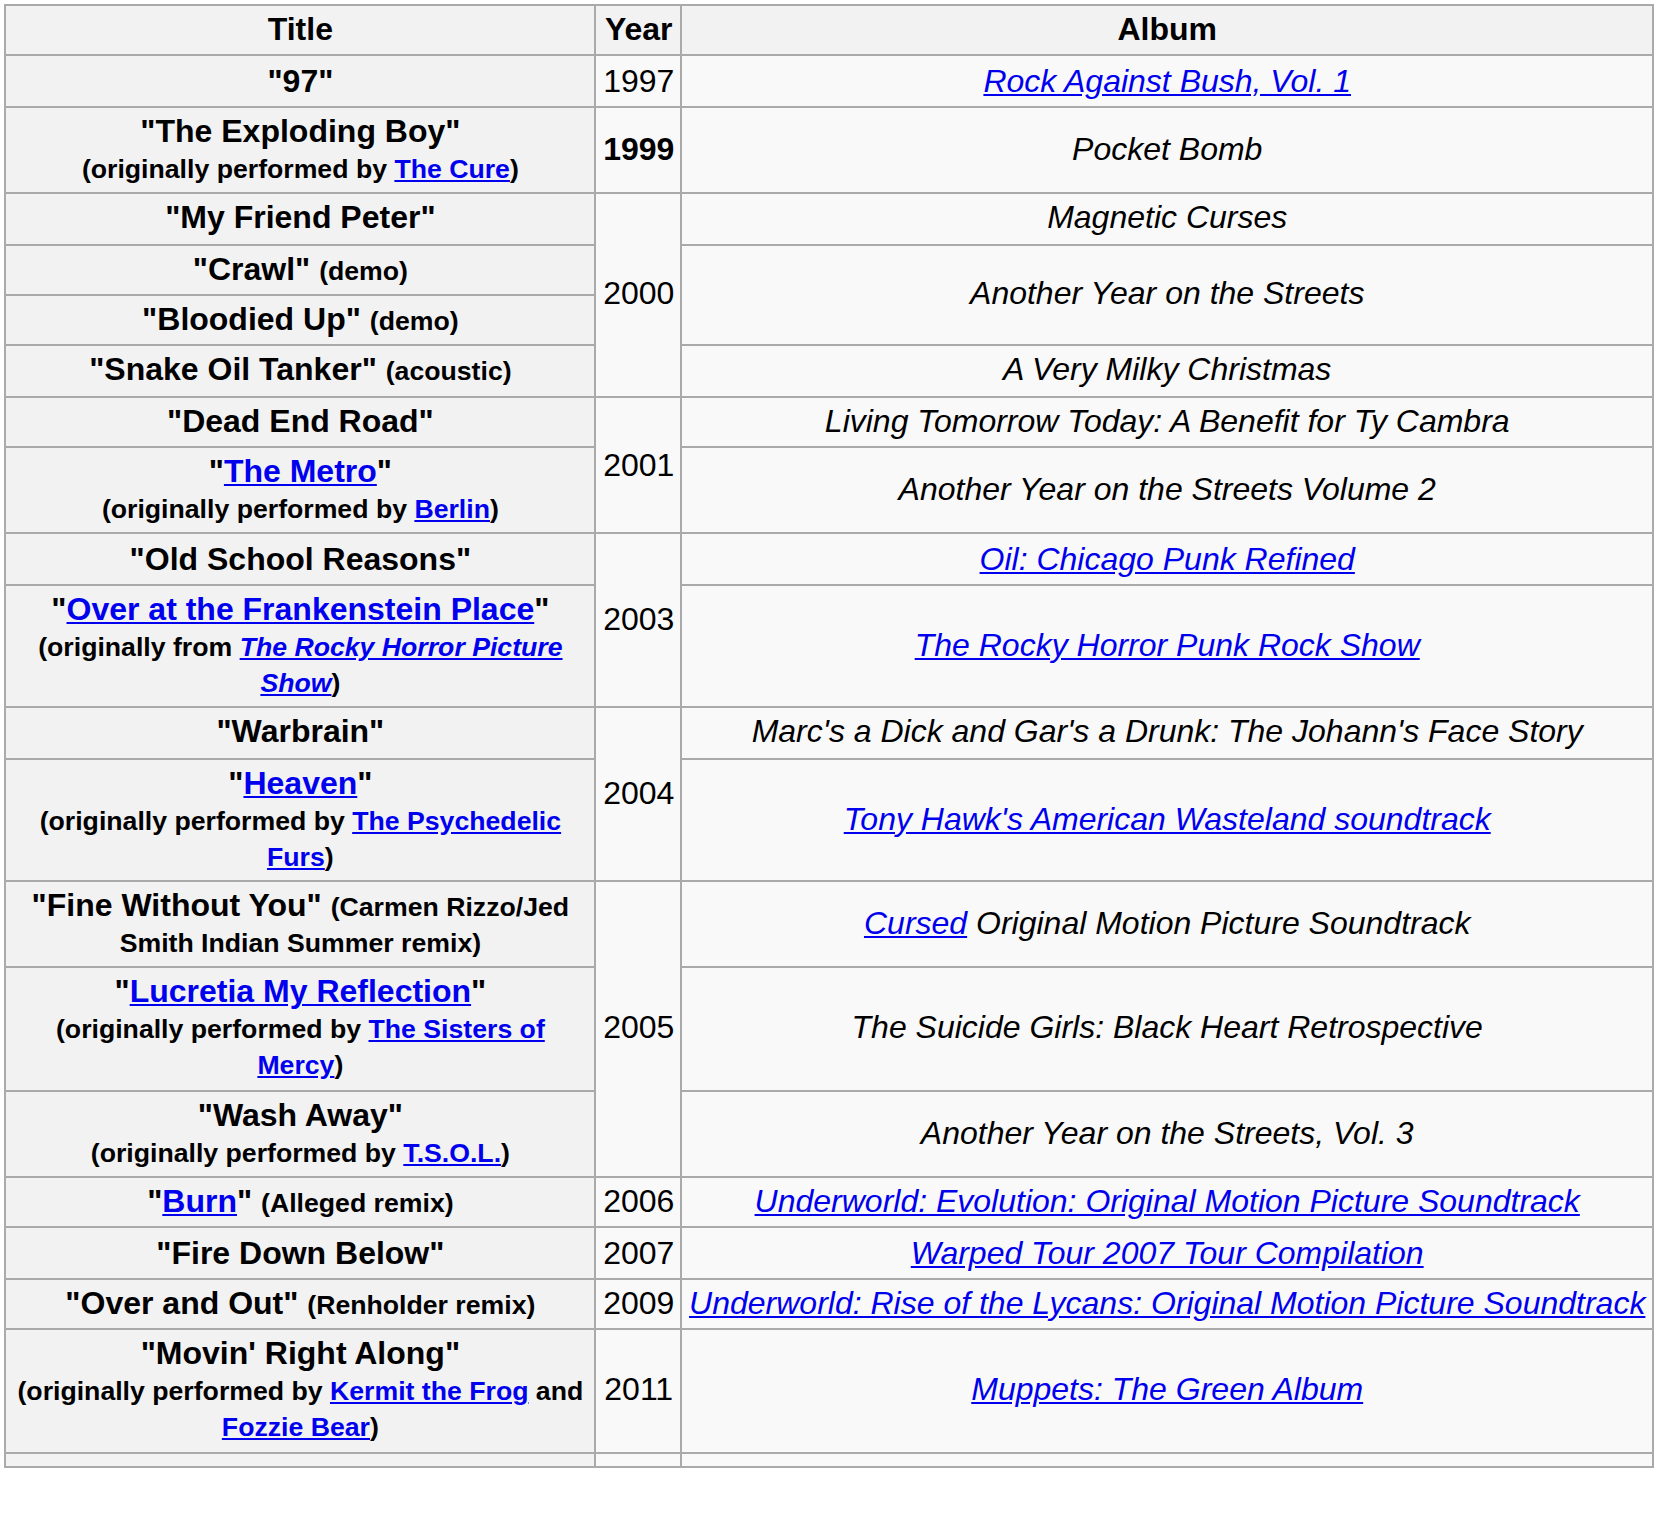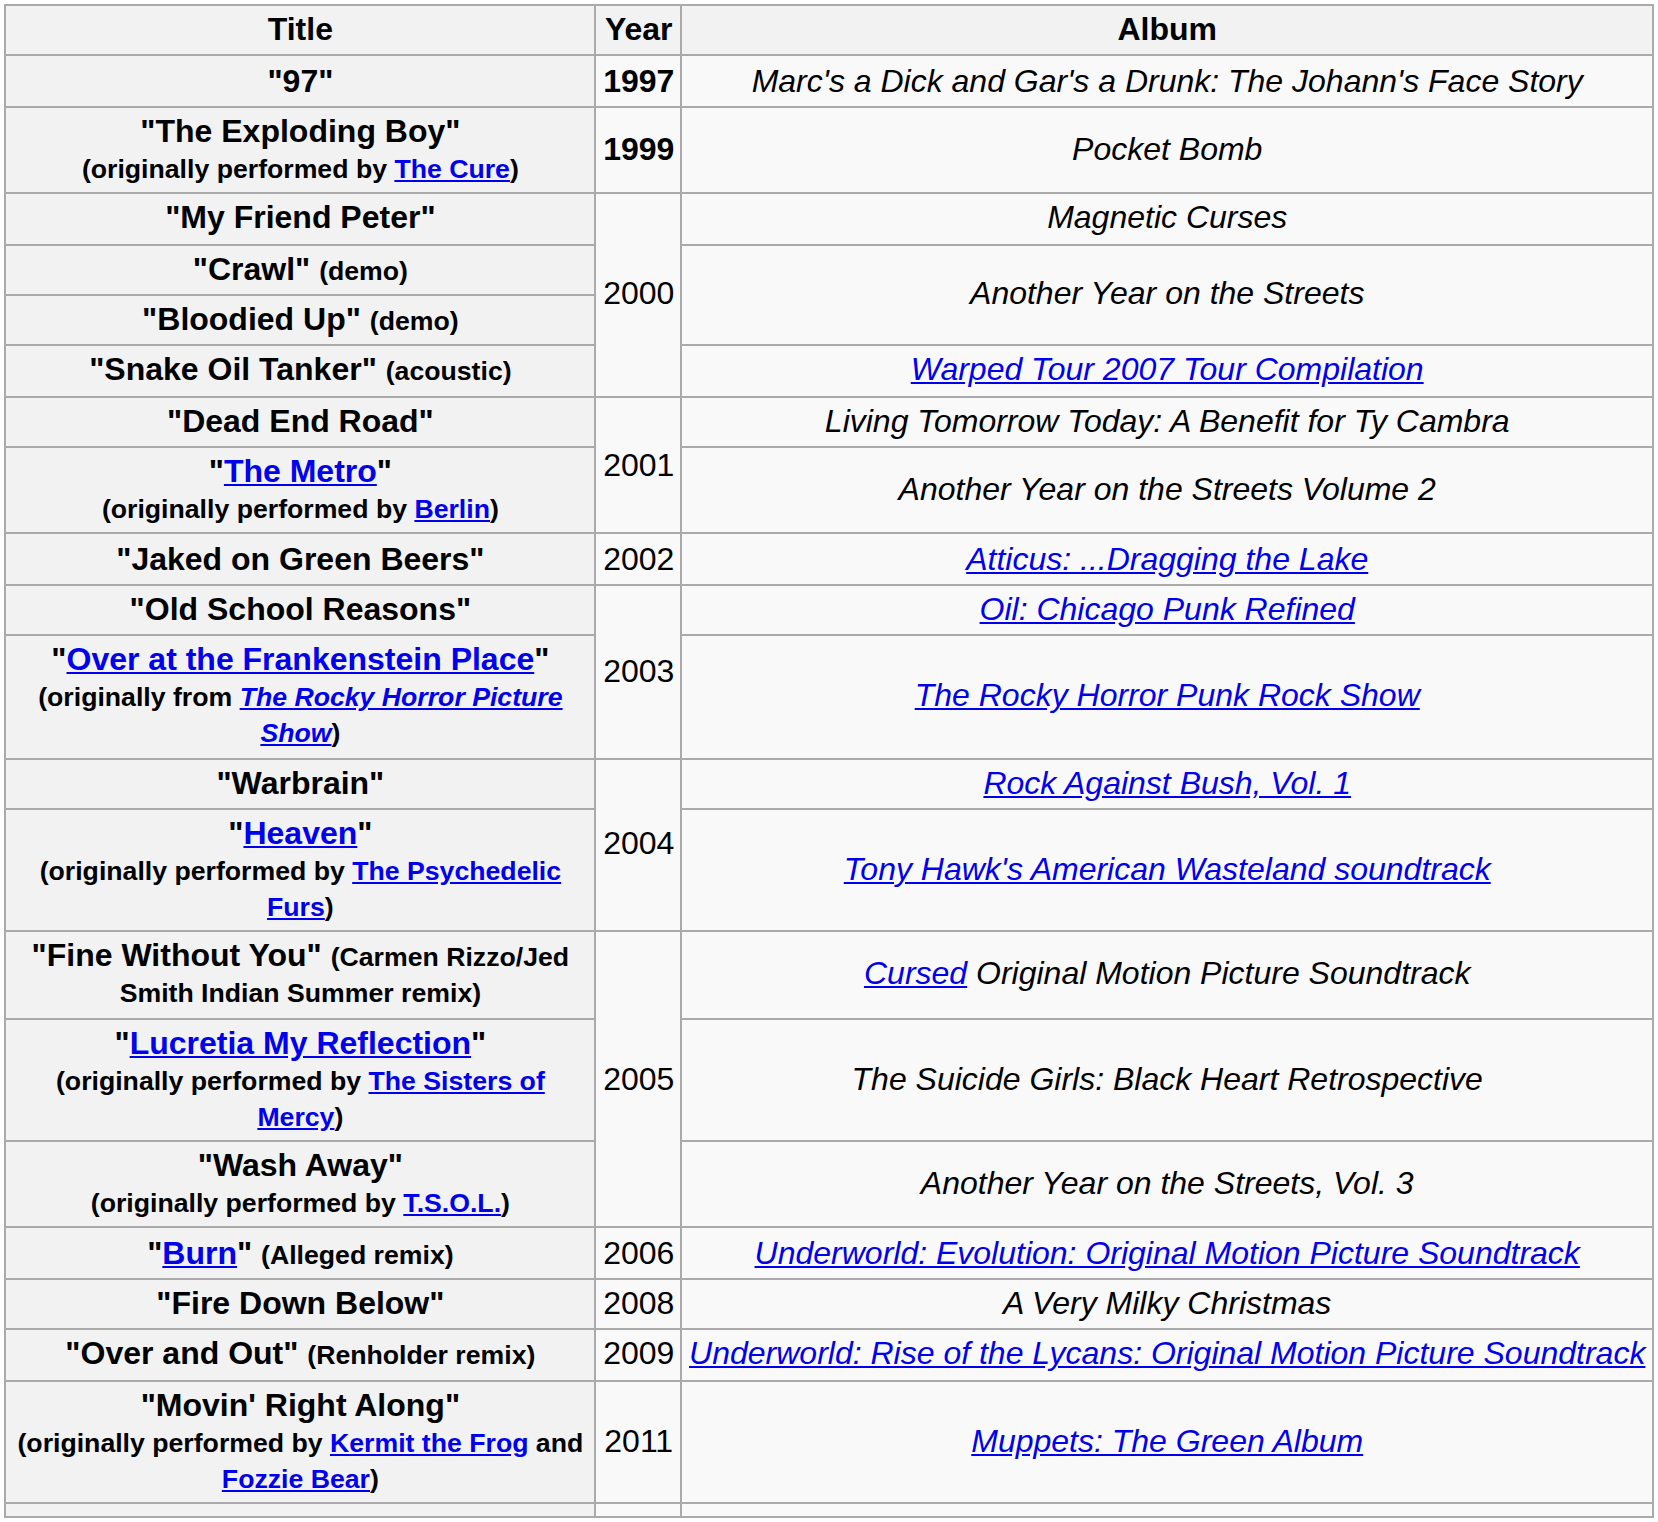 <table class="wikitable plainrowheaders" style="text-align:center;">
 <tr>
 <th scope="col" style="width:18em;">Title</th>
 <th scope="col">Year</th>
 <th scope="col">Album</th>
 </tr>
 <tr>
 <th scope="row">"97"</th>
-<td rowspan=>1997</td>
-<td rowspan=><em><a href='#'>Rock Against Bush, Vol. 1</a></em></td>
+<td rowspan=><strong>1997</strong></td>
+<td rowspan=><em>Marc's a Dick and Gar's a Drunk: The Johann's Face Story</em></td>
 </tr>
 <tr>
 <th scope="row">"The Exploding Boy"<br><small>(originally performed by <a href='#'>The Cure</a>)</small></th>
 <td rowspan=><strong>1999</strong></td>
 <td rowspan=><em>Pocket Bomb</em></td>
 </tr>
 <tr>
 <th scope="row">"My Friend Peter"</th>
 <td rowspan="4">2000</td>
 <td rowspan=><em>Magnetic Curses</em></td>
 </tr>
 <tr>
 <th scope="row">"Crawl" <small>(demo)</small></th>
 <td rowspan="2"><em>Another Year on the Streets</em></td>
 </tr>
 <tr>
 <th scope="row">"Bloodied Up" <small>(demo)</small></th>
 </tr>
 <tr>
 <th scope="row">"Snake Oil Tanker" <small>(acoustic)</small></th>
-<td rowspan=><em>A Very Milky Christmas</em></td>
+<td rowspan=><em><a href='#'>Warped Tour 2007 Tour Compilation</a></em></td>
 </tr>
 <tr>
 <th scope="row">"Dead End Road"</th>
 <td rowspan="2">2001</td>
 <td rowspan=><em>Living Tomorrow Today: A Benefit for Ty Cambra</em></td>
 </tr>
 <tr>
 <th scope="row">"<a href='#'>The Metro</a>"<br><small>(originally performed by <a href='#'>Berlin</a>)</small></th>
 <td rowspan=><em>Another Year on the Streets Volume 2</em></td>
+</tr>
+<tr>
+<th scope="row">"Jaked on Green Beers"</th>
+<td rowspan=>2002</td>
+<td rowspan=><em><a href='#'>Atticus: ...Dragging the Lake</a></em></td>
 </tr>
 <tr>
 <th scope="row">"Old School Reasons"</th>
 <td rowspan="2">2003</td>
 <td rowspan=><em><a href='#'>Oil: Chicago Punk Refined</a></em></td>
 </tr>
 <tr>
 <th scope="row">"<a href='#'>Over at the Frankenstein Place</a>"<br><small>(originally from <em><a href='#'>The Rocky Horror Picture Show</a></em>)</small></th>
 <td rowspan=><em><a href='#'>The Rocky Horror Punk Rock Show</a></em></td>
 </tr>
 <tr>
 <th scope="row">"Warbrain"</th>
 <td rowspan="2">2004</td>
-<td rowspan=><em>Marc's a Dick and Gar's a Drunk: The Johann's Face Story</em></td>
+<td rowspan=><em><a href='#'>Rock Against Bush, Vol. 1</a></em></td>
 </tr>
 <tr>
 <th scope="row">"<a href='#'>Heaven</a>"<br><small>(originally performed by <a href='#'>The Psychedelic Furs</a>)</small></th>
 <td rowspan=><em><a href='#'>Tony Hawk's American Wasteland soundtrack</a></em></td>
 </tr>
 <tr>
 <th scope="row">"Fine Without You" <small>(Carmen Rizzo/Jed Smith Indian Summer remix)</small></th>
 <td rowspan="3">2005</td>
 <td rowspan=><em><a href='#'>Cursed</a> Original Motion Picture Soundtrack</em></td>
 </tr>
 <tr>
 <th scope="row">"<a href='#'>Lucretia My Reflection</a>"<br><small>(originally performed by <a href='#'>The Sisters of Mercy</a>)</small></th>
 <td rowspan=><em>The Suicide Girls: Black Heart Retrospective</em></td>
 </tr>
 <tr>
 <th scope="row">"Wash Away"<br><small>(originally performed by <a href='#'>T.S.O.L.</a>)</small></th>
 <td rowspan=><em>Another Year on the Streets, Vol. 3</em></td>
 </tr>
 <tr>
 <th scope="row">"<a href='#'>Burn</a>" <small>(Alleged remix)</small></th>
 <td rowspan=>2006</td>
 <td rowspan=><em><a href='#'>Underworld: Evolution: Original Motion Picture Soundtrack</a></em></td>
 </tr>
 <tr>
 <th scope="row">"Fire Down Below"</th>
-<td rowspan=>2007</td>
-<td rowspan=><em><a href='#'>Warped Tour 2007 Tour Compilation</a></em></td>
+<td rowspan=>2008</td>
+<td rowspan=><em>A Very Milky Christmas</em></td>
 </tr>
 <tr>
 <th scope="row">"Over and Out" <small>(Renholder remix)</small></th>
 <td rowspan=>2009</td>
 <td rowspan=><em><a href='#'>Underworld: Rise of the Lycans: Original Motion Picture Soundtrack</a></em></td>
 </tr>
 <tr>
 <th scope="row">"Movin' Right Along"<br><small>(originally performed by <a href='#'>Kermit the Frog</a> and <a href='#'>Fozzie Bear</a>)</small></th>
 <td rowspan=>2011</td>
 <td rowspan=><em><a href='#'>Muppets: The Green Album</a></em></td>
 </tr>
 <tr>
 <th></th>
 <td></td>
 <td></td>
 </tr>
 </table>
